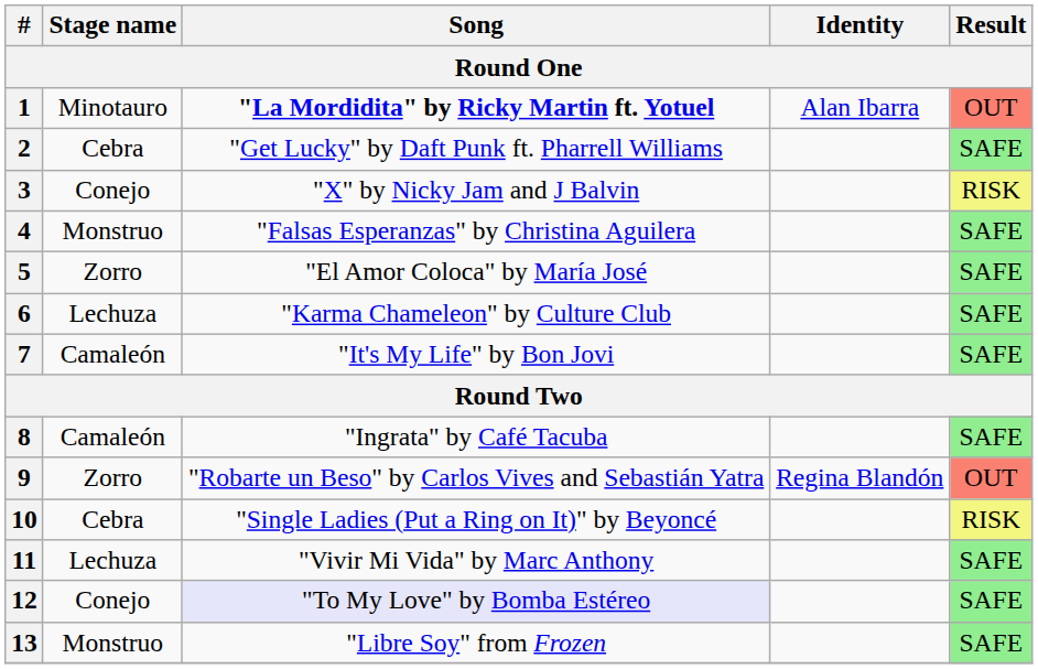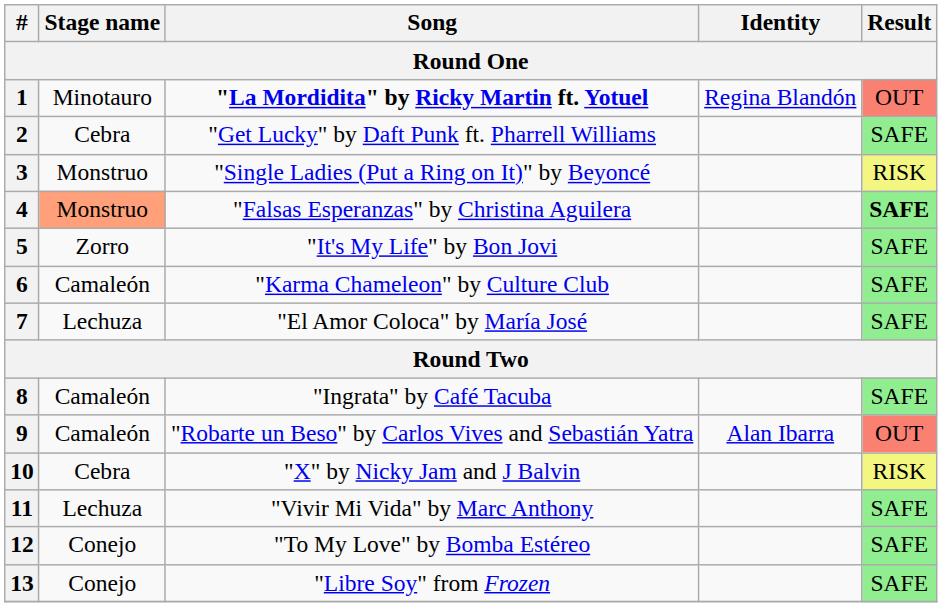 <table class="wikitable plainrowheaders" style="text-align: center;">
 <tr>
 <th>#</th>
 <th>Stage name</th>
 <th>Song</th>
 <th>Identity</th>
 <th>Result</th>
 </tr>
 <tr>
 <th colspan="5">Round One</th>
 </tr>
 <tr>
 <th>1</th>
 <td>Minotauro</td>
 <td><strong>"<a href='#'>La Mordidita</a>" by <a href='#'>Ricky Martin</a> ft. <a href='#'>Yotuel</a></strong></td>
-<td><a href='#'>Alan Ibarra</a></td>
+<td><a href='#'>Regina Blandón</a></td>
 <td bgcolor=salmon>OUT</td>
 </tr>
 <tr>
 <th>2</th>
 <td>Cebra</td>
 <td>"<a href='#'>Get Lucky</a>" by <a href='#'>Daft Punk</a> ft. <a href='#'>Pharrell Williams</a></td>
 <td></td>
 <td bgcolor=lightgreen>SAFE</td>
 </tr>
 <tr>
 <th>3</th>
-<td>Conejo</td>
-<td>"<a href='#'>X</a>" by <a href='#'>Nicky Jam</a> and <a href='#'>J Balvin</a></td>
+<td>Monstruo</td>
+<td>"<a href='#'>Single Ladies (Put a Ring on It)</a>" by <a href='#'>Beyoncé</a></td>
 <td></td>
 <td bgcolor=#F3F781>RISK</td>
 </tr>
 <tr>
 <th>4</th>
-<td>Monstruo</td>
+<td style="background: lightsalmon;">Monstruo</td>
 <td>"<a href='#'>Falsas Esperanzas</a>" by <a href='#'>Christina Aguilera</a></td>
 <td></td>
-<td bgcolor=lightgreen>SAFE</td>
+<td bgcolor=lightgreen><strong>SAFE</strong></td>
 </tr>
 <tr>
 <th>5</th>
 <td>Zorro</td>
-<td>"El Amor Coloca" by <a href='#'>María José</a></td>
+<td>"<a href='#'>It's My Life</a>" by <a href='#'>Bon Jovi</a></td>
 <td></td>
 <td bgcolor=lightgreen>SAFE</td>
 </tr>
 <tr>
 <th>6</th>
-<td>Lechuza</td>
+<td>Camaleón</td>
 <td>"<a href='#'>Karma Chameleon</a>" by <a href='#'>Culture Club</a></td>
 <td></td>
 <td bgcolor=lightgreen>SAFE</td>
 </tr>
 <tr>
 <th>7</th>
-<td>Camaleón</td>
-<td>"<a href='#'>It's My Life</a>" by <a href='#'>Bon Jovi</a></td>
+<td>Lechuza</td>
+<td>"El Amor Coloca" by <a href='#'>María José</a></td>
 <td></td>
 <td bgcolor=lightgreen>SAFE</td>
 </tr>
 <tr>
 <th colspan="5">Round Two</th>
 </tr>
 <tr>
 <th>8</th>
 <td>Camaleón</td>
 <td>"Ingrata" by <a href='#'>Café Tacuba</a></td>
 <td></td>
 <td bgcolor=lightgreen>SAFE</td>
 </tr>
 <tr>
 <th>9</th>
-<td>Zorro</td>
+<td>Camaleón</td>
 <td>"<a href='#'>Robarte un Beso</a>" by <a href='#'>Carlos Vives</a> and <a href='#'>Sebastián Yatra</a></td>
-<td><a href='#'>Regina Blandón</a></td>
+<td><a href='#'>Alan Ibarra</a></td>
 <td bgcolor=salmon>OUT</td>
 </tr>
 <tr>
 <th>10</th>
 <td>Cebra</td>
-<td>"<a href='#'>Single Ladies (Put a Ring on It)</a>" by <a href='#'>Beyoncé</a></td>
+<td>"<a href='#'>X</a>" by <a href='#'>Nicky Jam</a> and <a href='#'>J Balvin</a></td>
 <td></td>
 <td bgcolor=#F3F781>RISK</td>
 </tr>
 <tr>
 <th>11</th>
 <td>Lechuza</td>
 <td>"Vivir Mi Vida" by <a href='#'>Marc Anthony</a></td>
 <td></td>
 <td bgcolor=lightgreen>SAFE</td>
 </tr>
 <tr>
 <th>12</th>
 <td>Conejo</td>
-<td style="background: lavender;">"To My Love" by <a href='#'>Bomba Estéreo</a></td>
+<td>"To My Love" by <a href='#'>Bomba Estéreo</a></td>
 <td></td>
 <td bgcolor=lightgreen>SAFE</td>
 </tr>
 <tr>
 <th>13</th>
-<td>Monstruo</td>
+<td>Conejo</td>
 <td>"<a href='#'>Libre Soy</a>" from <em><a href='#'>Frozen</a></em></td>
 <td></td>
 <td bgcolor=lightgreen>SAFE</td>
 </tr>
 <tr>
 </tr>
 </table>
